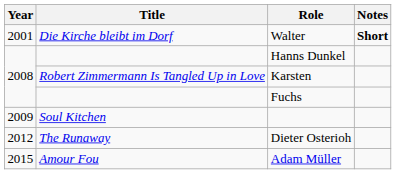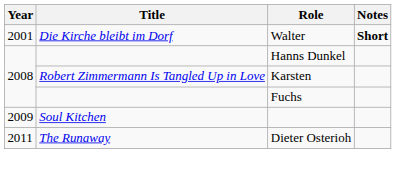 <table class="wikitable sortable">
 <tr>
 <th>Year</th>
 <th>Title</th>
 <th>Role</th>
 <th class="unsortable">Notes</th>
 </tr>
 <tr>
 <td>2001</td>
 <td><em><a href='#'>Die Kirche bleibt im Dorf</a></em></td>
 <td>Walter</td>
 <td><strong>Short</strong></td>
 </tr>
 <tr>
 <td rowspan="3">2008</td>
 <td><em></em></td>
 <td>Hanns Dunkel</td>
 <td></td>
 </tr>
 <tr>
 <td><em><a href='#'>Robert Zimmermann Is Tangled Up in Love</a></em></td>
 <td>Karsten</td>
 <td></td>
 </tr>
 <tr>
 <td><em></em></td>
 <td>Fuchs</td>
 <td></td>
 </tr>
 <tr>
 <td>2009</td>
 <td><em><a href='#'>Soul Kitchen</a></em></td>
 <td></td>
 <td></td>
 </tr>
 <tr>
-<td>2012</td>
+<td>2011</td>
 <td><em><a href='#'>The Runaway</a></em></td>
 <td>Dieter Osterioh</td>
 <td></td>
 </tr>
-<tr>
-<td>2015</td>
-<td><em><a href='#'>Amour Fou</a></em></td>
-<td><a href='#'>Adam Müller</a></td>
-<td></td>
-</tr>
 </table>
